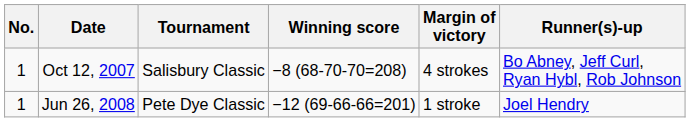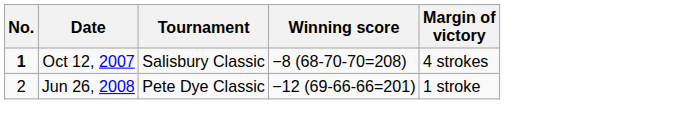 <table class="wikitable" style="font-size:95%;">
 <tr>
 <th>No.</th>
 <th>Date</th>
 <th>Tournament</th>
 <th>Winning score</th>
 <th>Margin of<br>victory</th>
-<th>Runner(s)-up</th>
 </tr>
 <tr>
-<td align=center>1</td>
+<td align=center><strong>1</strong></td>
 <td align=right>Oct 12, <a href='#'>2007</a></td>
 <td>Salisbury Classic</td>
 <td>−8 (68-70-70=208)</td>
 <td>4 strokes</td>
-<td> <a href='#'>Bo Abney</a>,  <a href='#'>Jeff Curl</a>,<br> <a href='#'>Ryan Hybl</a>,  <a href='#'>Rob Johnson</a></td>
 </tr>
 <tr>
-<td align=center>1</td>
+<td align=center>2</td>
 <td align=right>Jun 26, <a href='#'>2008</a></td>
 <td>Pete Dye Classic</td>
 <td>−12 (69-66-66=201)</td>
 <td>1 stroke</td>
-<td> <a href='#'>Joel Hendry</a></td>
 </tr>
 </table>
